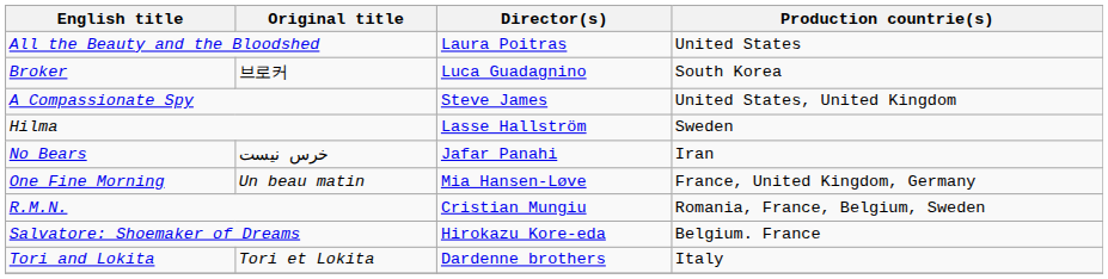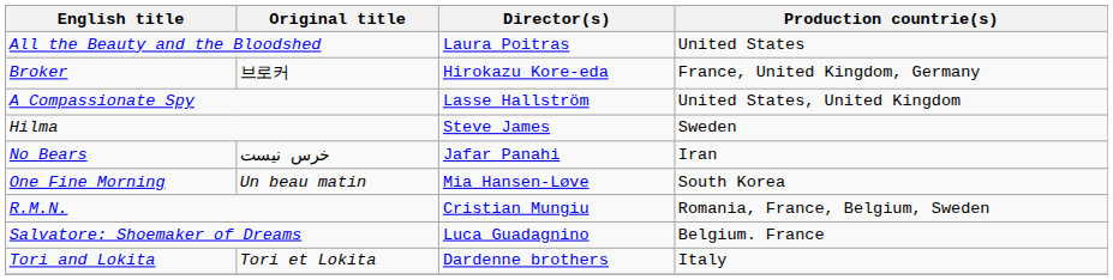 <table class="sortable wikitable" style="width:100%; margin-bottom:4px" cellpadding="5">
 <tr>
 <th scope="col">English title</th>
 <th scope="col">Original title</th>
 <th scope="col">Director(s)</th>
 <th scope="col">Production countrie(s)</th>
 </tr>
 <tr>
 <td colspan="2"><em><a href='#'>All the Beauty and the Bloodshed</a></em></td>
 <td><a href='#'>Laura Poitras</a></td>
 <td>United States</td>
 </tr>
 <tr>
 <td><em><a href='#'>Broker</a></em></td>
 <td>브로커</td>
-<td><a href='#'>Luca Guadagnino</a></td>
-<td>South Korea</td>
+<td><a href='#'>Hirokazu Kore-eda</a></td>
+<td>France, United Kingdom, Germany</td>
 </tr>
 <tr>
 <td colspan="2"><em><a href='#'>A Compassionate Spy</a></em></td>
-<td><a href='#'>Steve James</a></td>
+<td><a href='#'>Lasse Hallström</a></td>
 <td>United States, United Kingdom</td>
 </tr>
 <tr>
 <td colspan="2"><em>Hilma</em></td>
-<td><a href='#'>Lasse Hallström</a></td>
+<td><a href='#'>Steve James</a></td>
 <td>Sweden</td>
 </tr>
 <tr>
 <td><em><a href='#'>No Bears</a></em> </td>
 <td>خرس نیست</td>
 <td><a href='#'>Jafar Panahi</a></td>
 <td>Iran</td>
 </tr>
 <tr>
 <td><em><a href='#'>One Fine Morning</a></em></td>
 <td><em>Un beau matin</em></td>
 <td><a href='#'>Mia Hansen-Løve</a></td>
-<td>France, United Kingdom, Germany</td>
+<td>South Korea</td>
 </tr>
 <tr>
 <td colspan="2"><em><a href='#'>R.M.N.</a></em></td>
 <td><a href='#'>Cristian Mungiu</a></td>
 <td>Romania, France, Belgium, Sweden</td>
 </tr>
 <tr>
 <td colspan="2"><em><a href='#'>Salvatore: Shoemaker of Dreams</a></em></td>
-<td><a href='#'>Hirokazu Kore-eda</a></td>
+<td><a href='#'>Luca Guadagnino</a></td>
 <td>Belgium. France</td>
 </tr>
 <tr>
 <td><em><a href='#'>Tori and Lokita</a></em></td>
 <td><em>Tori et Lokita</em></td>
 <td><a href='#'>Dardenne brothers</a></td>
 <td>Italy</td>
 </tr>
 <tr>
 </tr>
 </table>
